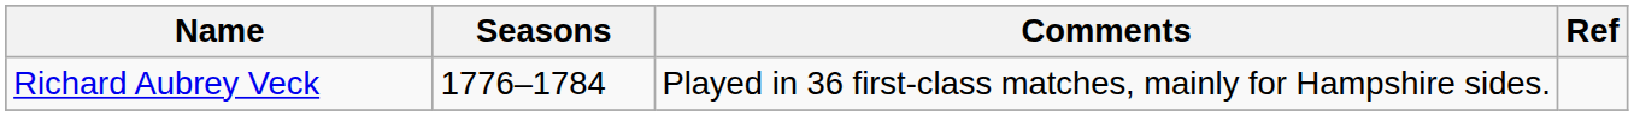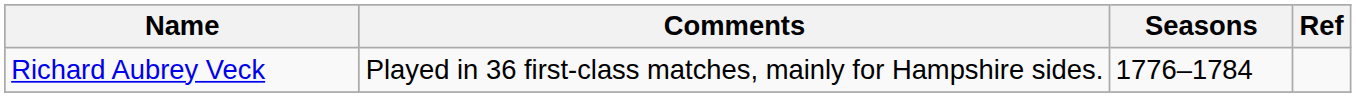 <table class="wikitable">
 <tr>
 <th style="width:200px">Name</th>
+<th>Comments</th>
 <th style="width: 100px">Seasons</th>
-<th>Comments</th>
 <th>Ref</th>
 </tr>
 <tr>
 <td><a href='#'>Richard Aubrey Veck</a></td>
+<td>Played in 36 first-class matches, mainly for Hampshire sides.</td>
 <td>1776–1784</td>
-<td>Played in 36 first-class matches, mainly for Hampshire sides.</td>
 <td></td>
 </tr>
 </table>
